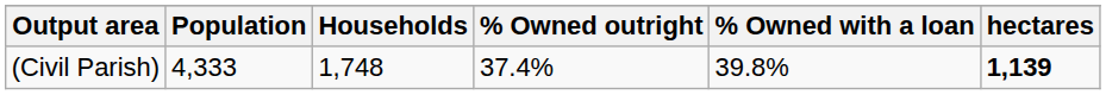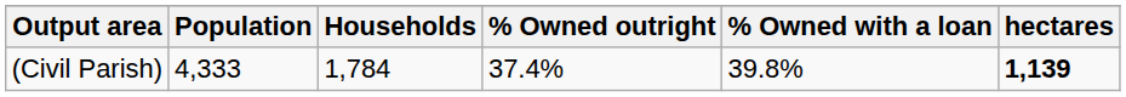 <table class="wikitable">
 <tr>
 </tr>
 <tr>
 <th>Output area</th>
 <th>Population</th>
 <th>Households</th>
 <th>% Owned outright</th>
 <th>% Owned with a loan</th>
 <th>hectares</th>
 </tr>
 <tr>
 <td>(Civil Parish)</td>
 <td>4,333</td>
-<td>1,748</td>
+<td>1,784</td>
 <td>37.4%</td>
 <td>39.8%</td>
 <td><strong>1,139</strong></td>
 </tr>
 </table>
